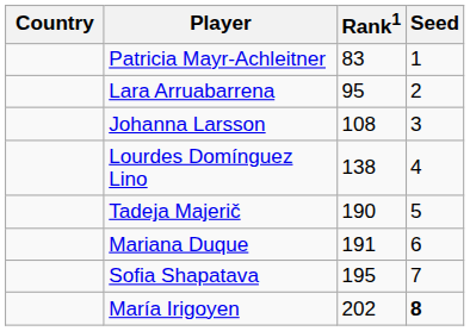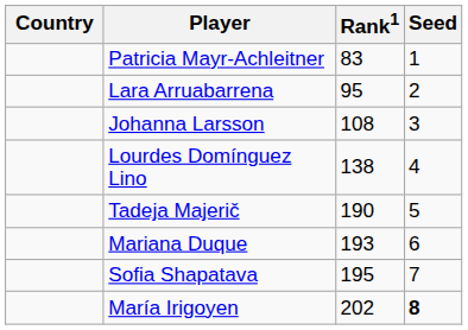 <table class="sortable wikitable">
 <tr>
 <th width="70">Country</th>
 <th width="175">Player</th>
 <th>Rank<sup>1</sup></th>
 <th>Seed</th>
 </tr>
 <tr>
 <td></td>
 <td><a href='#'>Patricia Mayr-Achleitner</a></td>
 <td>83</td>
 <td>1</td>
 </tr>
 <tr>
 <td></td>
 <td><a href='#'>Lara Arruabarrena</a></td>
 <td>95</td>
 <td>2</td>
 </tr>
 <tr>
 <td></td>
 <td><a href='#'>Johanna Larsson</a></td>
 <td>108</td>
 <td>3</td>
 </tr>
 <tr>
 <td></td>
 <td><a href='#'>Lourdes Domínguez Lino</a></td>
 <td>138</td>
 <td>4</td>
 </tr>
 <tr>
 <td></td>
 <td><a href='#'>Tadeja Majerič</a></td>
 <td>190</td>
 <td>5</td>
 </tr>
 <tr>
 <td></td>
 <td><a href='#'>Mariana Duque</a></td>
-<td>191</td>
+<td>193</td>
 <td>6</td>
 </tr>
 <tr>
 <td></td>
 <td><a href='#'>Sofia Shapatava</a></td>
 <td>195</td>
 <td>7</td>
 </tr>
 <tr>
 <td></td>
 <td><a href='#'>María Irigoyen</a></td>
 <td>202</td>
 <td><strong>8</strong></td>
 </tr>
 </table>
